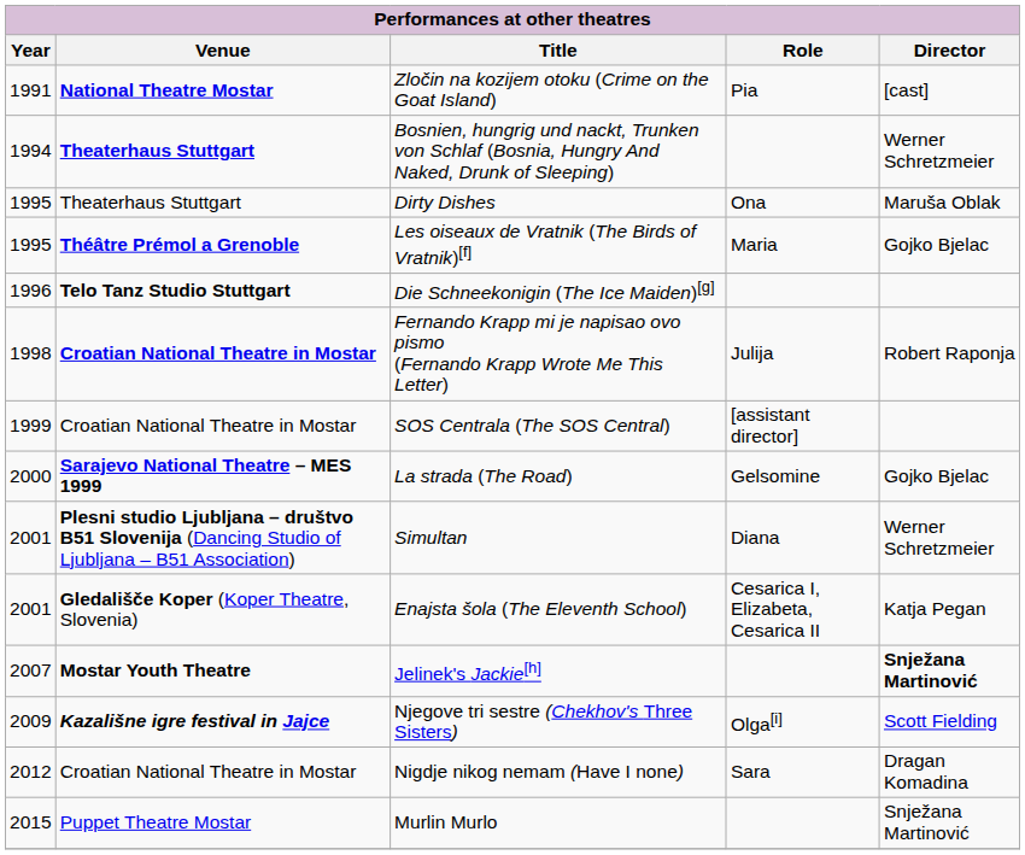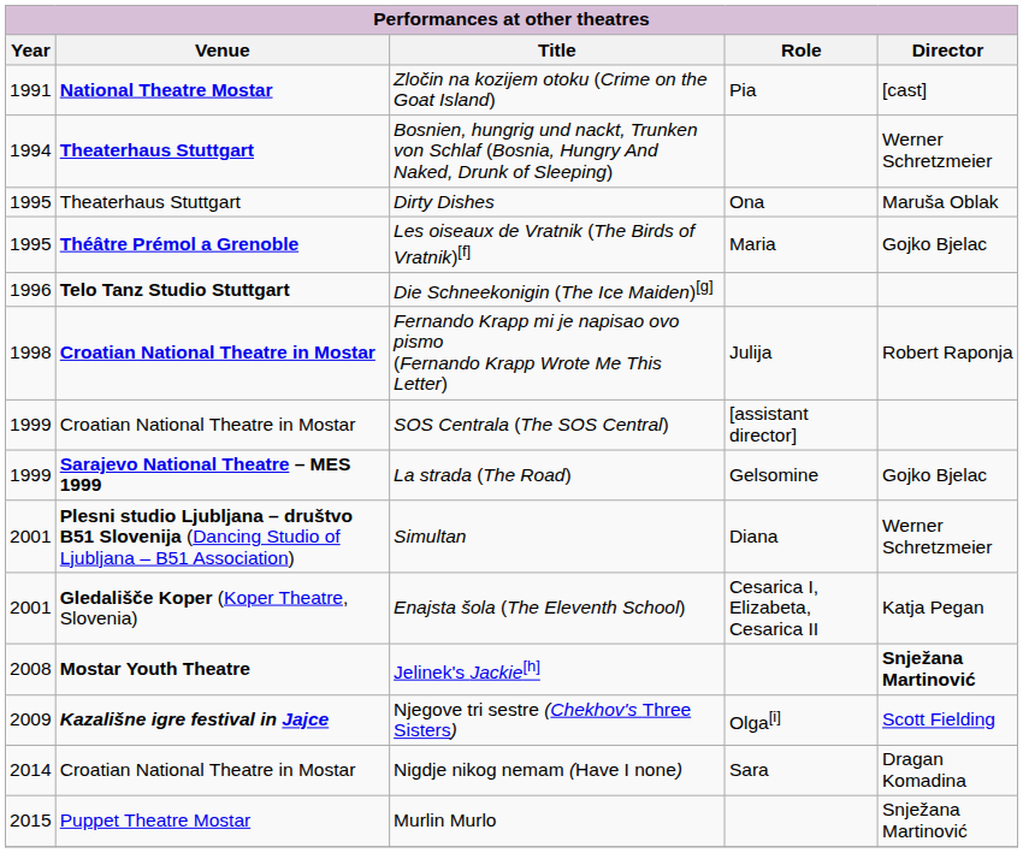 <table class="wikitable">
 <tr>
 <th colspan="6" style="background: Thistle;">Performances at other theatres</th>
 </tr>
 <tr>
 <th>Year</th>
 <th>Venue</th>
 <th>Title</th>
 <th>Role</th>
 <th>Director</th>
 </tr>
 <tr>
 <td>1991</td>
 <td><strong><a href='#'>National Theatre Mostar</a></strong></td>
 <td><em>Zločin na kozijem otoku</em> (<em>Crime on the Goat Island</em>)</td>
 <td>Pia</td>
 <td>[cast]</td>
 </tr>
 <tr>
 <td>1994</td>
 <td><strong><a href='#'>Theaterhaus Stuttgart</a></strong></td>
 <td><em>Bosnien, hungrig und nackt, Trunken von Schlaf</em> (<em>Bosnia, Hungry And Naked, Drunk of Sleeping</em>)</td>
 <td></td>
 <td>Werner Schretzmeier</td>
 </tr>
 <tr>
 <td>1995</td>
 <td>Theaterhaus Stuttgart</td>
 <td><em>Dirty Dishes</em></td>
 <td>Ona</td>
 <td>Maruša Oblak</td>
 </tr>
 <tr>
 <td>1995</td>
 <td><strong><a href='#'>Théâtre Prémol a Grenoble</a></strong></td>
 <td><em>Les oiseaux de Vratnik</em> (<em>The Birds of Vratnik</em>)<sup>[f]</sup></td>
 <td>Maria</td>
 <td>Gojko Bjelac</td>
 </tr>
 <tr>
 <td>1996</td>
 <td><strong>Telo Tanz Studio Stuttgart</strong></td>
 <td><em>Die Schneekonigin</em> (<em>The Ice Maiden</em>)<sup>[g]</sup></td>
 <td></td>
 <td></td>
 </tr>
 <tr>
 <td>1998</td>
 <td><strong><a href='#'>Croatian National Theatre in Mostar</a></strong></td>
 <td><em>Fernando Krapp mi je napisao ovo pismo</em> <br>(<em>Fernando Krapp Wrote Me This Letter</em>)</td>
 <td>Julija</td>
 <td>Robert Raponja</td>
 </tr>
 <tr>
 <td>1999</td>
 <td>Croatian National Theatre in Mostar</td>
 <td><em>SOS Centrala</em> (<em>The SOS Central</em>)</td>
 <td>[assistant director]</td>
 <td></td>
 </tr>
 <tr>
-<td>2000</td>
+<td>1999</td>
 <td><strong><a href='#'>Sarajevo National Theatre</a> – MES 1999</strong></td>
 <td><em>La strada</em> (<em>The Road</em>)</td>
 <td>Gelsomine</td>
 <td>Gojko Bjelac</td>
 </tr>
 <tr>
 <td>2001</td>
 <td><strong>Plesni studio Ljubljana – društvo B51 Slovenija</strong> (<a href='#'>Dancing Studio of Ljubljana – B51 Association</a>)</td>
 <td><em>Simultan</em></td>
 <td>Diana</td>
 <td>Werner Schretzmeier</td>
 </tr>
 <tr>
 <td>2001</td>
 <td><strong>Gledališče Koper</strong> (<a href='#'>Koper Theatre</a>, Slovenia)</td>
 <td><em>Enajsta šola</em> (<em>The Eleventh School</em>)</td>
 <td>Cesarica I, Elizabeta, Cesarica II</td>
 <td>Katja Pegan</td>
 </tr>
 <tr>
-<td>2007</td>
+<td>2008</td>
 <td><strong>Mostar Youth Theatre</strong></td>
 <td><a href='#'>Jelinek's <em>Jackie</em><sup>[h]</sup></a></td>
 <td></td>
 <td><strong>Snježana Martinović</strong></td>
 </tr>
 <tr>
 <td>2009</td>
 <td><strong><em>Kazališne igre<em> festival<strong> in <a href='#'>Jajce</a></td>
 <td></em>Njegove tri sestre<em> (<a href='#'>Chekhov's </em>Three Sisters<em></a>)</td>
 <td>Olga<sup>[i]</sup></td>
 <td><a href='#'>Scott Fielding</a></td>
 </tr>
 <tr>
-<td>2012</td>
+<td>2014</td>
 <td>Croatian National Theatre in Mostar</td>
 <td></em>Nigdje nikog nemam<em> (</em>Have I none<em>)</td>
 <td>Sara</td>
 <td>Dragan Komadina</td>
 </tr>
 <tr>
 <td>2015</td>
 <td><a href='#'>Puppet Theatre Mostar</a></td>
 <td></em>Murlin Murlo<em></td>
 <td></td>
 <td></strong>Snježana Martinović<strong></td>
 </tr>
 <tr>
 </tr>
 </table>
